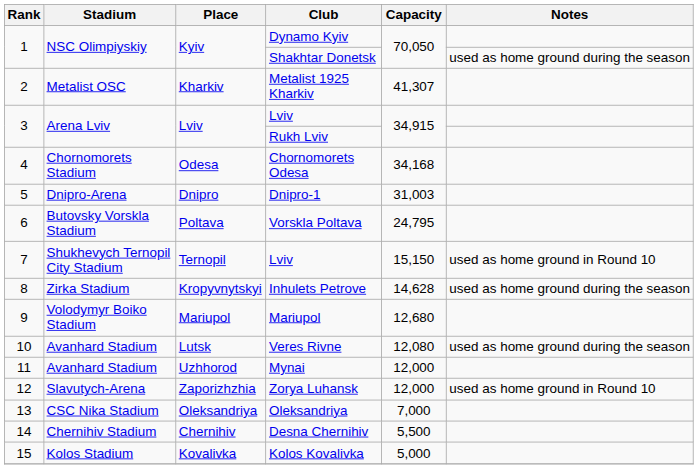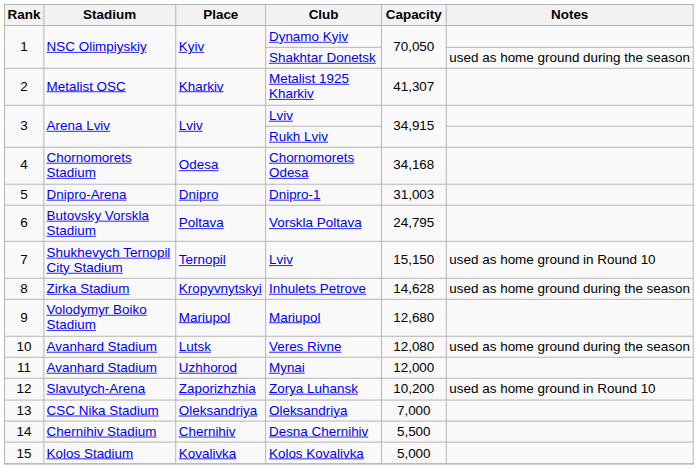 <table class="wikitable sortable" style="text-align:left;">
 <tr>
 <th width=18>Rank</th>
 <th width=150>Stadium</th>
 <th width=100>Place</th>
 <th width=130>Club</th>
 <th width=70>Capacity</th>
 <th class="unsortable">Notes</th>
 </tr>
 <tr>
 <td align=center rowspan=2>1</td>
 <td rowspan=2><a href='#'>NSC Olimpiyskiy</a></td>
 <td rowspan=2><a href='#'>Kyiv</a></td>
 <td><a href='#'>Dynamo Kyiv</a></td>
 <td align=center rowspan=2>70,050</td>
 <td></td>
 </tr>
 <tr>
 <td><a href='#'>Shakhtar Donetsk</a></td>
 <td>used as home ground during the season</td>
 </tr>
 <tr>
 <td align=center rowspan=1>2</td>
 <td rowspan=1><a href='#'>Metalist OSC</a></td>
 <td rowspan=1><a href='#'>Kharkiv</a></td>
 <td><a href='#'>Metalist 1925 Kharkiv</a></td>
 <td align=center rowspan=1>41,307</td>
 <td></td>
 </tr>
 <tr>
 <td align=center rowspan=2>3</td>
 <td rowspan=2><a href='#'>Arena Lviv</a></td>
 <td rowspan=2><a href='#'>Lviv</a></td>
 <td><a href='#'>Lviv</a></td>
 <td align=center rowspan=2>34,915</td>
 <td></td>
 </tr>
 <tr>
 <td><a href='#'>Rukh Lviv</a></td>
 <td></td>
 </tr>
 <tr>
 <td align=center rowspan=1>4</td>
 <td rowspan=1><a href='#'>Chornomorets Stadium</a></td>
 <td rowspan=1><a href='#'>Odesa</a></td>
 <td><a href='#'>Chornomorets Odesa</a></td>
 <td align=center rowspan=1>34,168</td>
 <td></td>
 </tr>
 <tr>
 <td align=center rowspan=1>5</td>
 <td rowspan=1><a href='#'>Dnipro-Arena</a></td>
 <td rowspan=1><a href='#'>Dnipro</a></td>
 <td><a href='#'>Dnipro-1</a></td>
 <td align=center rowspan=1>31,003</td>
 <td></td>
 </tr>
 <tr>
 <td align=center rowspan=1>6</td>
 <td rowspan=1><a href='#'>Butovsky Vorskla Stadium</a></td>
 <td rowspan=1><a href='#'>Poltava</a></td>
 <td><a href='#'>Vorskla Poltava</a></td>
 <td align=center rowspan=1>24,795</td>
 <td></td>
 </tr>
 <tr>
 <td align=center rowspan=1>7</td>
 <td rowspan=1><a href='#'>Shukhevych Ternopil City Stadium</a></td>
 <td rowspan=1><a href='#'>Ternopil</a></td>
 <td><a href='#'>Lviv</a></td>
 <td align=center rowspan=1>15,150</td>
 <td>used as home ground in Round 10</td>
 </tr>
 <tr>
 <td align=center rowspan=1>8</td>
 <td rowspan=1><a href='#'>Zirka Stadium</a></td>
 <td rowspan=1><a href='#'>Kropyvnytskyi</a></td>
 <td><a href='#'>Inhulets Petrove</a></td>
 <td align=center rowspan=1>14,628</td>
 <td>used as home ground during the season</td>
 </tr>
 <tr>
 <td align=center rowspan=1>9</td>
 <td rowspan=1><a href='#'>Volodymyr Boiko Stadium</a></td>
 <td rowspan=1><a href='#'>Mariupol</a></td>
 <td><a href='#'>Mariupol</a></td>
 <td align=center rowspan=1>12,680</td>
 <td></td>
 </tr>
 <tr>
 <td align=center rowspan=1>10</td>
 <td rowspan=1><a href='#'>Avanhard Stadium</a></td>
 <td rowspan=1><a href='#'>Lutsk</a></td>
 <td><a href='#'>Veres Rivne</a></td>
 <td align=center rowspan=1>12,080</td>
 <td>used as home ground during the season</td>
 </tr>
 <tr>
 <td align=center>11</td>
 <td><a href='#'>Avanhard Stadium</a></td>
 <td><a href='#'>Uzhhorod</a></td>
 <td><a href='#'>Mynai</a></td>
 <td align=center>12,000</td>
 <td></td>
 </tr>
 <tr>
 <td align=center rowspan=1>12</td>
 <td rowspan=1><a href='#'>Slavutych-Arena</a></td>
 <td rowspan=1><a href='#'>Zaporizhzhia</a></td>
 <td><a href='#'>Zorya Luhansk</a></td>
-<td align=center rowspan=1>12,000</td>
+<td align=center rowspan=1>10,200</td>
 <td>used as home ground in Round 10</td>
 </tr>
 <tr>
 <td align=center>13</td>
 <td><a href='#'>CSC Nika Stadium</a></td>
 <td><a href='#'>Oleksandriya</a></td>
 <td><a href='#'>Oleksandriya</a></td>
 <td align=center>7,000</td>
 <td></td>
 </tr>
 <tr>
 <td align=center rowspan=1>14</td>
 <td rowspan=1><a href='#'>Chernihiv Stadium</a></td>
 <td rowspan=1><a href='#'>Chernihiv</a></td>
 <td><a href='#'>Desna Chernihiv</a></td>
 <td align=center rowspan=1>5,500</td>
 <td></td>
 </tr>
 <tr>
 <td align=center>15</td>
 <td><a href='#'>Kolos Stadium</a></td>
 <td><a href='#'>Kovalivka</a></td>
 <td><a href='#'>Kolos Kovalivka</a></td>
 <td align=center>5,000</td>
 <td></td>
 </tr>
 <tr>
 </tr>
 </table>
